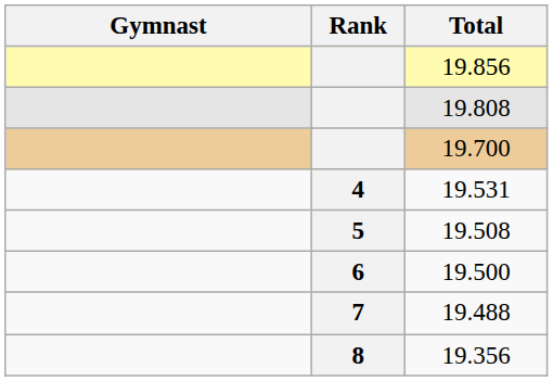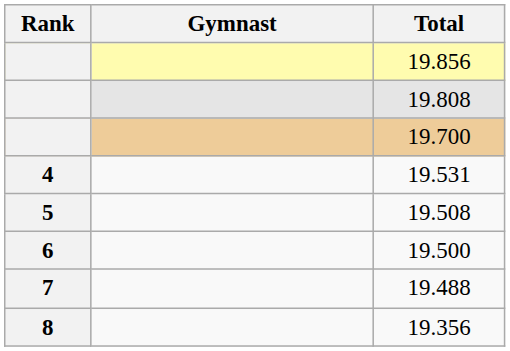 <table class="wikitable sortable" style="text-align:center; font-size:95%">
 <tr>
+<th scope="col" style="width:50px;">Rank</th>
 <th scope="col" style="width:180px;">Gymnast</th>
-<th scope="col" style="width:50px;">Rank</th>
 <th scope="col" style="width:80px;">Total</th>
 </tr>
 <tr style="background:#fffcaf;">
+<th scope=row style="text-align:center"></th>
 <td style="text-align:left;"></td>
-<th scope=row style="text-align:center"></th>
 <td>19.856</td>
 </tr>
 <tr style="background:#e5e5e5;">
+<th scope=row style="text-align:center"></th>
 <td style="text-align:left;"></td>
-<th scope=row style="text-align:center"></th>
 <td>19.808</td>
 </tr>
 <tr style="background:#ec9;">
+<th scope=row style="text-align:center"></th>
 <td style="text-align:left;"></td>
-<th scope=row style="text-align:center"></th>
 <td>19.700</td>
 </tr>
 <tr>
+<th scope=row style="text-align:center">4</th>
 <td style="text-align:left;"></td>
-<th scope=row style="text-align:center">4</th>
 <td>19.531</td>
 </tr>
 <tr>
+<th scope=row style="text-align:center">5</th>
 <td style="text-align:left;"></td>
-<th scope=row style="text-align:center">5</th>
 <td>19.508</td>
 </tr>
 <tr>
+<th scope=row style="text-align:center">6</th>
 <td style="text-align:left;"></td>
-<th scope=row style="text-align:center">6</th>
 <td>19.500</td>
 </tr>
 <tr>
+<th scope=row style="text-align:center">7</th>
 <td style="text-align:left;"></td>
-<th scope=row style="text-align:center">7</th>
 <td>19.488</td>
 </tr>
 <tr>
+<th scope=row style="text-align:center">8</th>
 <td style="text-align:left;"></td>
-<th scope=row style="text-align:center">8</th>
 <td>19.356</td>
 </tr>
 </table>
